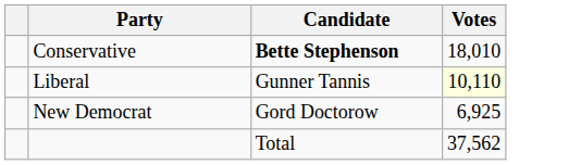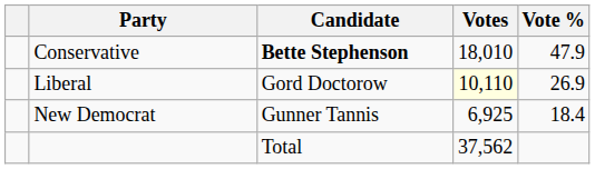 <table class="wikitable">
 <tr>
 <th></th>
 <th scope="col" width="175">Party</th>
 <th scope="col" width="150">Candidate</th>
 <th>Votes</th>
+<th>Vote %</th>
 </tr>
 <tr>
 <td>   </td>
 <td>Conservative</td>
 <td><strong>Bette Stephenson</strong></td>
 <td align=right>18,010</td>
+<td align=right>47.9</td>
 </tr>
 <tr>
 <td>   </td>
 <td>Liberal</td>
-<td>Gunner Tannis</td>
+<td>Gord Doctorow</td>
 <td align=right style="background: lightyellow;">10,110</td>
+<td align=right>26.9</td>
 </tr>
 <tr>
 <td>   </td>
 <td>New Democrat</td>
-<td>Gord Doctorow</td>
+<td>Gunner Tannis</td>
 <td align=right>6,925</td>
+<td align=right>18.4<br></td>
 </tr>
 <tr |>
 <td></td>
 <td></td>
 <td>Total</td>
 <td align=right>37,562</td>
+<td></td>
 </tr>
 </table>
